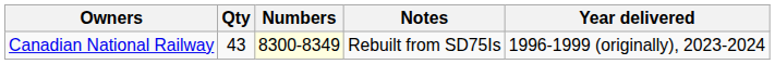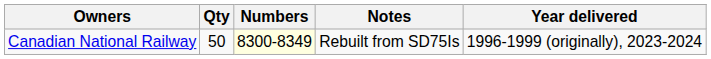 <table class="wikitable">
 <tr align = "center">
 <th>Owners</th>
 <th>Qty</th>
 <th>Numbers</th>
 <th>Notes</th>
 <th>Year delivered</th>
 </tr>
 <tr align = "center">
 <td><a href='#'>Canadian National Railway</a></td>
-<td>43</td>
+<td>50</td>
 <td style="background: lightyellow;">8300-8349</td>
 <td>Rebuilt from SD75Is</td>
 <td>1996-1999 (originally), 2023-2024</td>
 </tr>
 </table>
